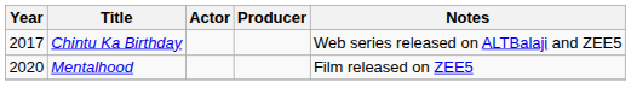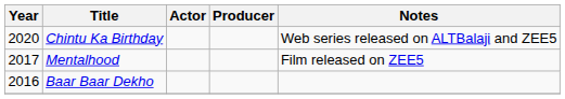 <table class="wikitable sortable">
 <tr>
 <th>Year</th>
 <th>Title</th>
 <th>Actor</th>
 <th>Producer</th>
 <th>Notes</th>
 </tr>
 <tr>
-<td>2017</td>
+<td>2020</td>
 <td><em><a href='#'>Chintu Ka Birthday</a></em></td>
 <td></td>
 <td></td>
 <td>Web series released on <a href='#'>ALTBalaji</a> and ZEE5</td>
 </tr>
 <tr>
-<td>2020</td>
+<td>2017</td>
 <td><em><a href='#'>Mentalhood</a></em></td>
 <td></td>
 <td></td>
 <td>Film released on <a href='#'>ZEE5</a></td>
 </tr>
 <tr>
+<td>2016</td>
+<td><em><a href='#'>Baar Baar Dekho</a></em></td>
+<td></td>
+<td></td>
+<td></td>
+</tr>
+<tr>
 </tr>
 </table>
